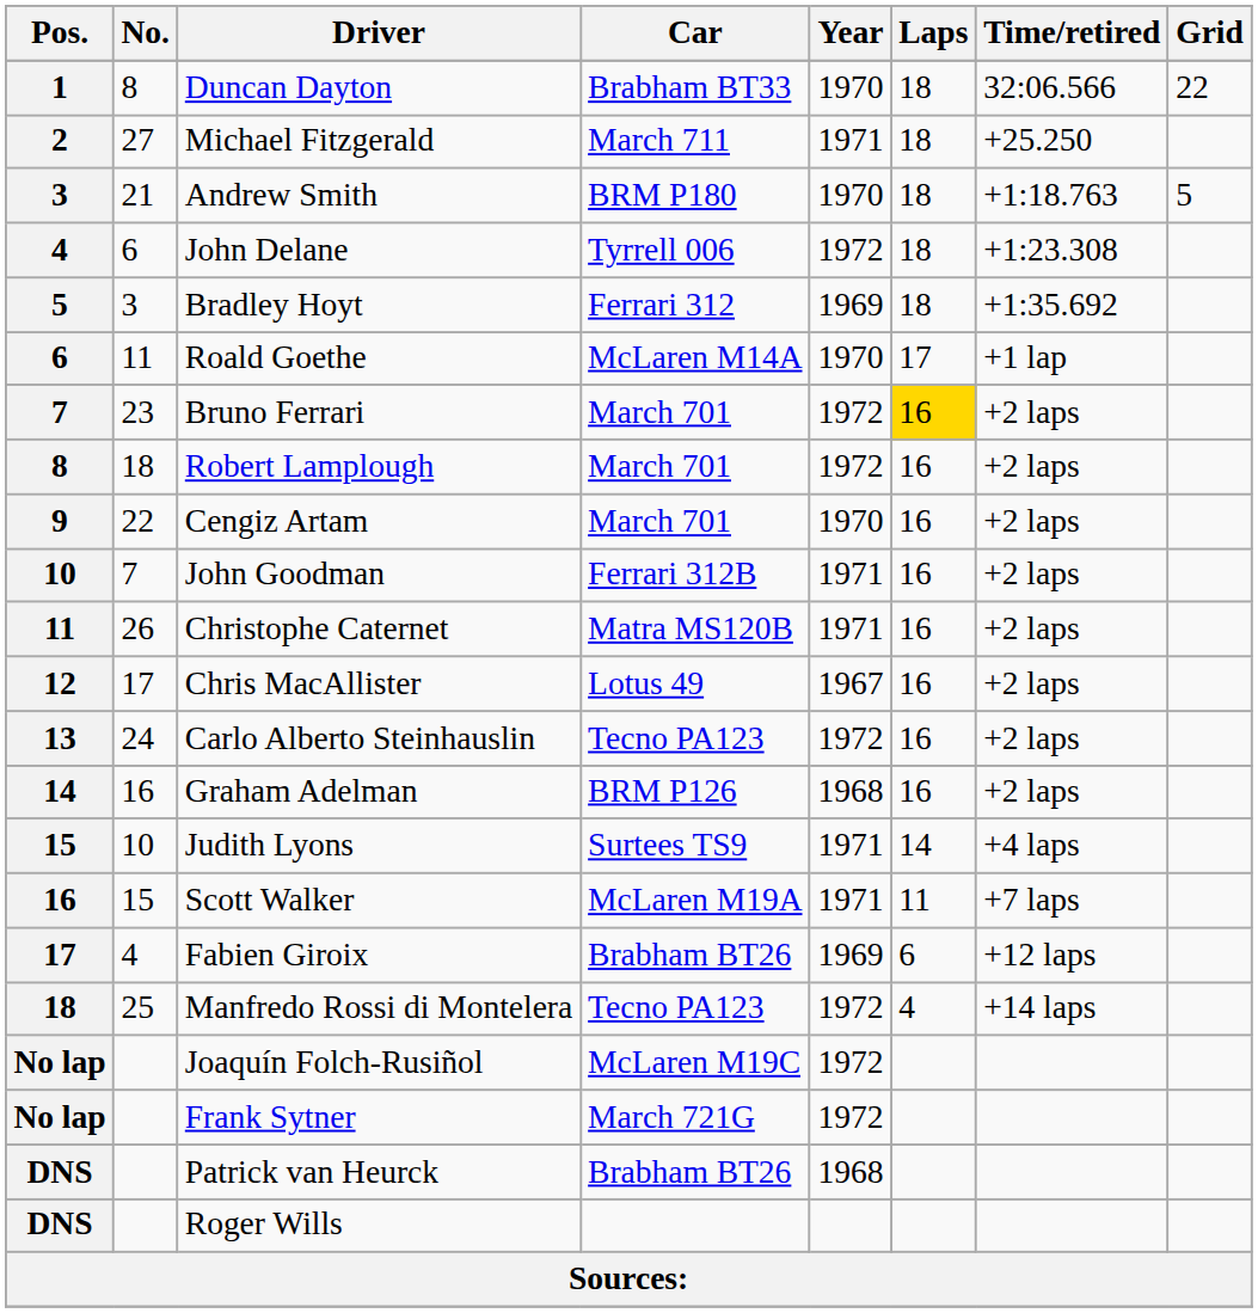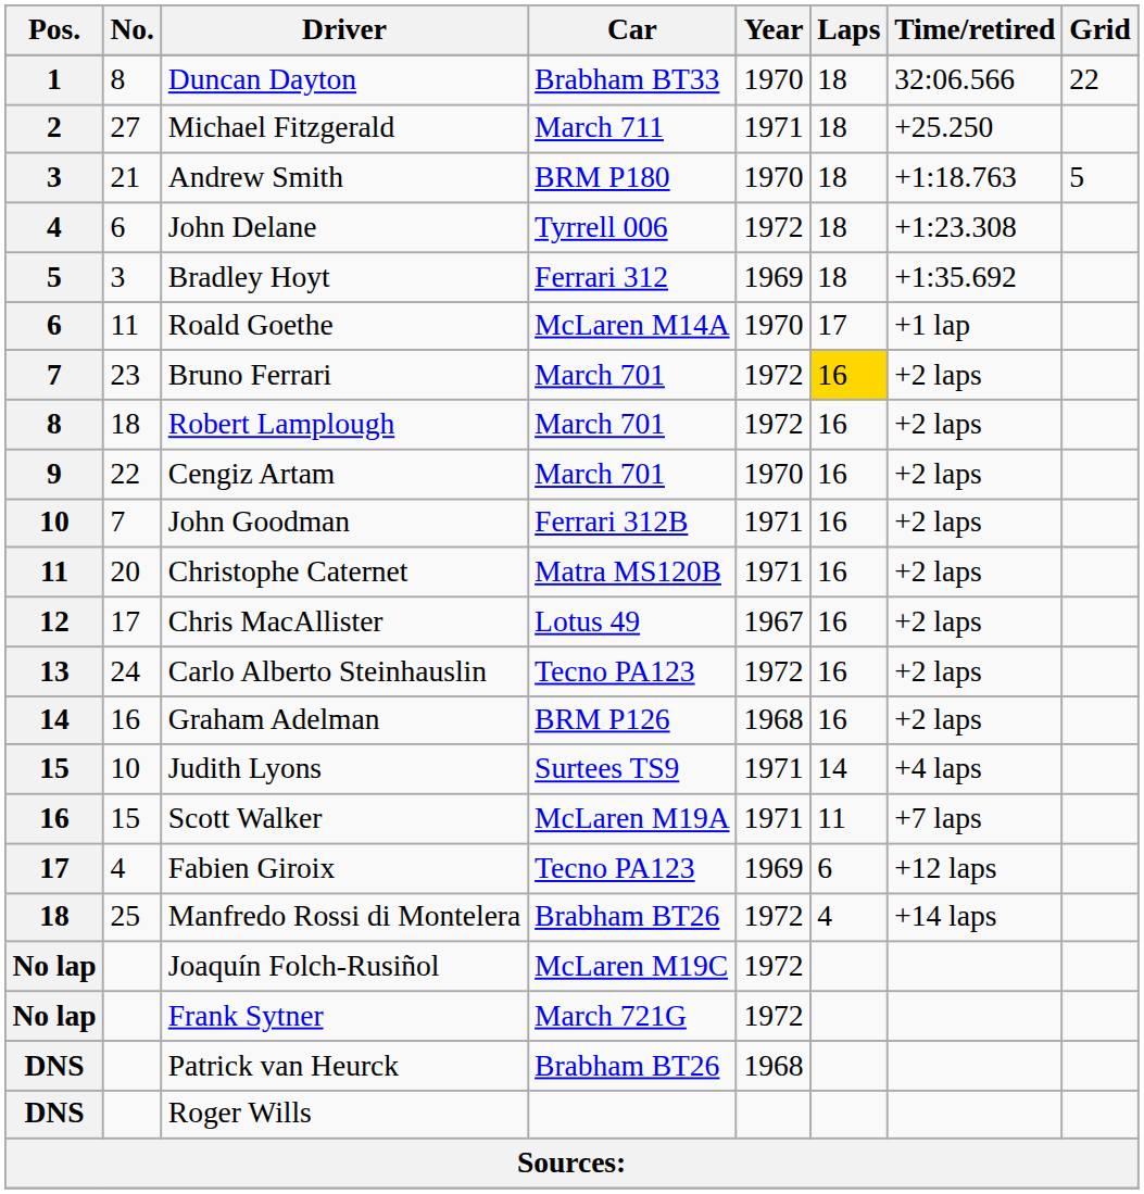 <table class="wikitable" style="font-size:90%">
 <tr>
 <th>Pos.</th>
 <th>No.</th>
 <th>Driver</th>
 <th>Car</th>
 <th>Year</th>
 <th>Laps</th>
 <th>Time/retired</th>
 <th>Grid</th>
 </tr>
 <tr>
 </tr>
 <tr>
 <th>1</th>
 <td>8</td>
 <td> <a href='#'>Duncan Dayton</a></td>
 <td><a href='#'>Brabham BT33</a></td>
 <td>1970</td>
 <td>18</td>
 <td>32:06.566</td>
 <td>22</td>
 </tr>
 <tr>
 <th>2</th>
 <td>27</td>
 <td> Michael Fitzgerald</td>
 <td><a href='#'>March 711</a></td>
 <td>1971</td>
 <td>18</td>
 <td>+25.250</td>
 <td></td>
 </tr>
 <tr>
 <th>3</th>
 <td>21</td>
 <td> Andrew Smith</td>
 <td><a href='#'>BRM P180</a></td>
 <td>1970</td>
 <td>18</td>
 <td>+1:18.763</td>
 <td>5</td>
 </tr>
 <tr>
 <th>4</th>
 <td>6</td>
 <td> John Delane</td>
 <td><a href='#'>Tyrrell 006</a></td>
 <td>1972</td>
 <td>18</td>
 <td>+1:23.308</td>
 <td></td>
 </tr>
 <tr>
 <th>5</th>
 <td>3</td>
 <td> Bradley Hoyt</td>
 <td><a href='#'>Ferrari 312</a></td>
 <td>1969</td>
 <td>18</td>
 <td>+1:35.692</td>
 <td></td>
 </tr>
 <tr>
 <th>6</th>
 <td>11</td>
 <td> Roald Goethe</td>
 <td><a href='#'>McLaren M14A</a></td>
 <td>1970</td>
 <td>17</td>
 <td>+1 lap</td>
 <td></td>
 </tr>
 <tr>
 <th>7</th>
 <td>23</td>
 <td> Bruno Ferrari</td>
 <td><a href='#'>March 701</a></td>
 <td>1972</td>
 <td style="background: gold;">16</td>
 <td>+2 laps</td>
 <td></td>
 </tr>
 <tr>
 <th>8</th>
 <td>18</td>
 <td> <a href='#'>Robert Lamplough</a></td>
 <td><a href='#'>March 701</a></td>
 <td>1972</td>
 <td>16</td>
 <td>+2 laps</td>
 <td></td>
 </tr>
 <tr>
 <th>9</th>
 <td>22</td>
 <td> Cengiz Artam</td>
 <td><a href='#'>March 701</a></td>
 <td>1970</td>
 <td>16</td>
 <td>+2 laps</td>
 <td></td>
 </tr>
 <tr>
 <th>10</th>
 <td>7</td>
 <td> John Goodman</td>
 <td><a href='#'>Ferrari 312B</a></td>
 <td>1971</td>
 <td>16</td>
 <td>+2 laps</td>
 <td></td>
 </tr>
 <tr>
 <th>11</th>
-<td>26</td>
+<td>20</td>
 <td> Christophe Caternet</td>
 <td><a href='#'>Matra MS120B</a></td>
 <td>1971</td>
 <td>16</td>
 <td>+2 laps</td>
 <td></td>
 </tr>
 <tr>
 <th>12</th>
 <td>17</td>
 <td> Chris MacAllister</td>
 <td><a href='#'>Lotus 49</a></td>
 <td>1967</td>
 <td>16</td>
 <td>+2 laps</td>
 <td></td>
 </tr>
 <tr>
 <th>13</th>
 <td>24</td>
 <td> Carlo Alberto Steinhauslin</td>
 <td><a href='#'>Tecno PA123</a></td>
 <td>1972</td>
 <td>16</td>
 <td>+2 laps</td>
 <td></td>
 </tr>
 <tr>
 <th>14</th>
 <td>16</td>
 <td> Graham Adelman</td>
 <td><a href='#'>BRM P126</a></td>
 <td>1968</td>
 <td>16</td>
 <td>+2 laps</td>
 <td></td>
 </tr>
 <tr>
 <th>15</th>
 <td>10</td>
 <td> Judith Lyons</td>
 <td><a href='#'>Surtees TS9</a></td>
 <td>1971</td>
 <td>14</td>
 <td>+4 laps</td>
 <td></td>
 </tr>
 <tr>
 <th>16</th>
 <td>15</td>
 <td> Scott Walker</td>
 <td><a href='#'>McLaren M19A</a></td>
 <td>1971</td>
 <td>11</td>
 <td>+7 laps</td>
 <td></td>
 </tr>
 <tr>
 <th>17</th>
 <td>4</td>
 <td> Fabien Giroix</td>
-<td><a href='#'>Brabham BT26</a></td>
+<td><a href='#'>Tecno PA123</a></td>
 <td>1969</td>
 <td>6</td>
 <td>+12 laps</td>
 <td></td>
 </tr>
 <tr>
 <th>18</th>
 <td>25</td>
 <td> Manfredo Rossi di Montelera</td>
-<td><a href='#'>Tecno PA123</a></td>
+<td><a href='#'>Brabham BT26</a></td>
 <td>1972</td>
 <td>4</td>
 <td>+14 laps</td>
 <td></td>
 </tr>
 <tr>
 <th>No lap</th>
 <td></td>
 <td> Joaquín Folch-Rusiñol</td>
 <td><a href='#'>McLaren M19C</a></td>
 <td>1972</td>
 <td></td>
 <td></td>
 <td></td>
 </tr>
 <tr>
 <th>No lap</th>
 <td></td>
 <td> <a href='#'>Frank Sytner</a></td>
 <td><a href='#'>March 721G</a></td>
 <td>1972</td>
 <td></td>
 <td></td>
 <td></td>
 </tr>
 <tr>
 <th>DNS</th>
 <td></td>
 <td> Patrick van Heurck</td>
 <td><a href='#'>Brabham BT26</a></td>
 <td>1968</td>
 <td></td>
 <td></td>
 <td></td>
 </tr>
 <tr>
 <th>DNS</th>
 <td></td>
 <td> Roger Wills</td>
 <td></td>
 <td></td>
 <td></td>
 <td></td>
 <td></td>
 </tr>
 <tr style="background-color:#E5E4E2" align="center">
 <th colspan=8>Sources:</th>
 </tr>
 <tr>
 </tr>
 </table>
